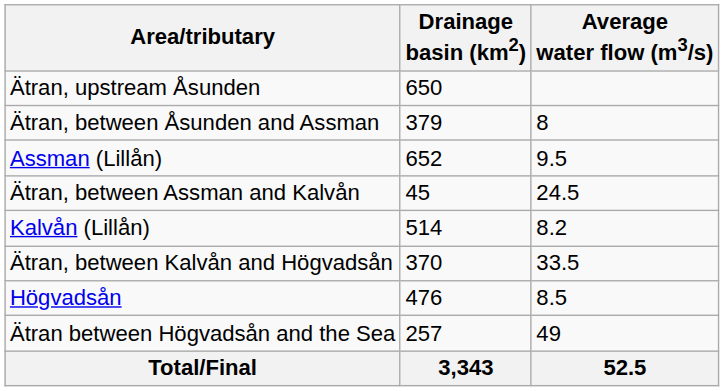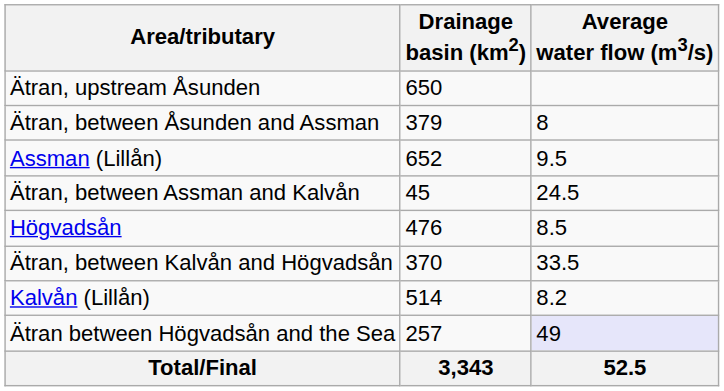 <table align=right class="wikitable">
 <tr>
 <th>Area/tributary</th>
 <th>Drainage<br>basin (km<sup>2</sup>)</th>
 <th>Average<br>water flow (m<sup>3</sup>/s)</th>
 </tr>
 <tr>
 <td>Ätran, upstream Åsunden</td>
 <td>650</td>
 <td></td>
 </tr>
 <tr>
 <td>Ätran, between Åsunden and Assman</td>
 <td>379</td>
 <td>8</td>
 </tr>
 <tr>
 <td><a href='#'>Assman</a> (Lillån)</td>
 <td>652</td>
 <td>9.5</td>
 </tr>
 <tr>
 <td>Ätran, between Assman and Kalvån</td>
 <td>45</td>
 <td>24.5</td>
 </tr>
 <tr>
-<td><a href='#'>Kalvån</a> (Lillån)</td>
-<td>514</td>
-<td>8.2</td>
+<td><a href='#'>Högvadsån</a></td>
+<td>476</td>
+<td>8.5</td>
 </tr>
 <tr>
 <td>Ätran, between Kalvån and Högvadsån</td>
 <td>370</td>
 <td>33.5</td>
 </tr>
 <tr>
-<td><a href='#'>Högvadsån</a></td>
-<td>476</td>
-<td>8.5</td>
+<td><a href='#'>Kalvån</a> (Lillån)</td>
+<td>514</td>
+<td>8.2</td>
 </tr>
 <tr>
 <td>Ätran between Högvadsån and the Sea</td>
 <td>257</td>
-<td>49</td>
+<td style="background: lavender;">49</td>
 </tr>
 <tr>
 <th>Total/Final</th>
 <th>3,343</th>
 <th>52.5</th>
 </tr>
 </table>
